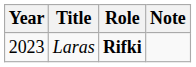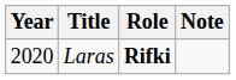 <table class="wikitable sortable">
 <tr>
 <th>Year</th>
 <th>Title</th>
 <th>Role</th>
 <th>Note</th>
 </tr>
 <tr>
-<td>2023</td>
+<td>2020</td>
 <td><em>Laras</em></td>
 <td><strong>Rifki</strong></td>
 <td></td>
 </tr>
 </table>
